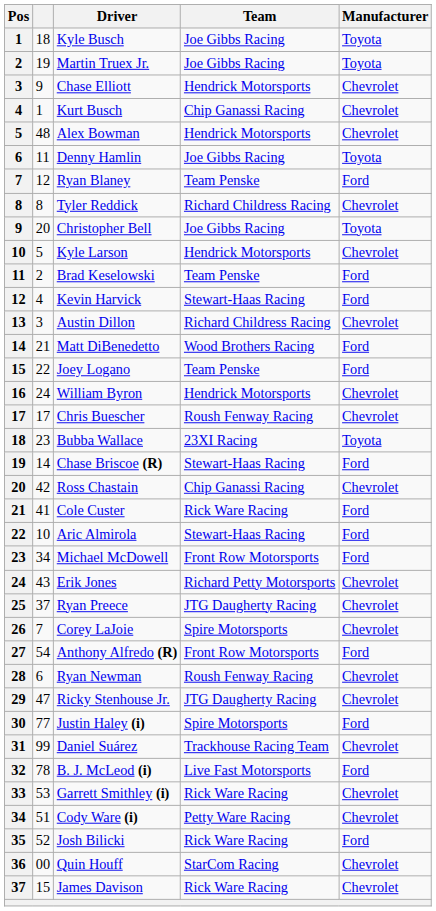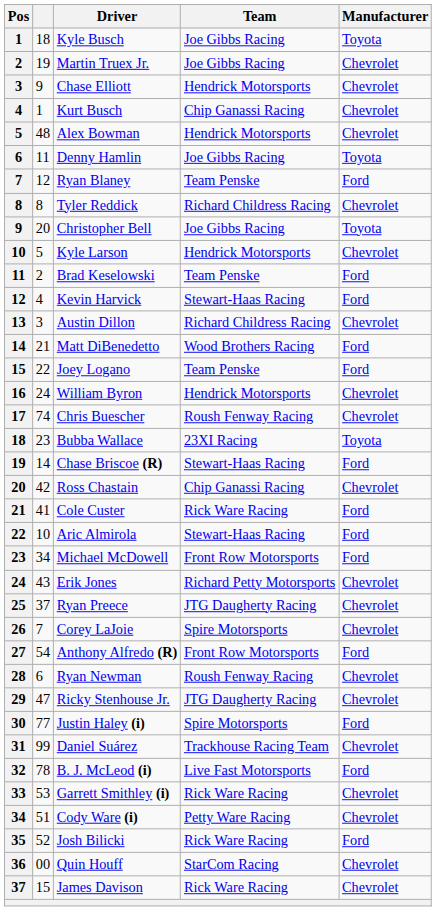 <table class="wikitable" style="font-size:95%">
 <tr>
 <th>Pos</th>
 <th></th>
 <th>Driver</th>
 <th>Team</th>
 <th>Manufacturer</th>
 </tr>
 <tr>
 <th>1</th>
 <td>18</td>
 <td><a href='#'>Kyle Busch</a></td>
 <td><a href='#'>Joe Gibbs Racing</a></td>
 <td><a href='#'>Toyota</a></td>
 </tr>
 <tr>
 <th>2</th>
 <td>19</td>
 <td><a href='#'>Martin Truex Jr.</a></td>
 <td><a href='#'>Joe Gibbs Racing</a></td>
-<td><a href='#'>Toyota</a></td>
+<td><a href='#'>Chevrolet</a></td>
 </tr>
 <tr>
 <th>3</th>
 <td>9</td>
 <td><a href='#'>Chase Elliott</a></td>
 <td><a href='#'>Hendrick Motorsports</a></td>
 <td><a href='#'>Chevrolet</a></td>
 </tr>
 <tr>
 <th>4</th>
 <td>1</td>
 <td><a href='#'>Kurt Busch</a></td>
 <td><a href='#'>Chip Ganassi Racing</a></td>
 <td><a href='#'>Chevrolet</a></td>
 </tr>
 <tr>
 <th>5</th>
 <td>48</td>
 <td><a href='#'>Alex Bowman</a></td>
 <td><a href='#'>Hendrick Motorsports</a></td>
 <td><a href='#'>Chevrolet</a></td>
 </tr>
 <tr>
 <th>6</th>
 <td>11</td>
 <td><a href='#'>Denny Hamlin</a></td>
 <td><a href='#'>Joe Gibbs Racing</a></td>
 <td><a href='#'>Toyota</a></td>
 </tr>
 <tr>
 <th>7</th>
 <td>12</td>
 <td><a href='#'>Ryan Blaney</a></td>
 <td><a href='#'>Team Penske</a></td>
 <td><a href='#'>Ford</a></td>
 </tr>
 <tr>
 <th>8</th>
 <td>8</td>
 <td><a href='#'>Tyler Reddick</a></td>
 <td><a href='#'>Richard Childress Racing</a></td>
 <td><a href='#'>Chevrolet</a></td>
 </tr>
 <tr>
 <th>9</th>
 <td>20</td>
 <td><a href='#'>Christopher Bell</a></td>
 <td><a href='#'>Joe Gibbs Racing</a></td>
 <td><a href='#'>Toyota</a></td>
 </tr>
 <tr>
 <th>10</th>
 <td>5</td>
 <td><a href='#'>Kyle Larson</a></td>
 <td><a href='#'>Hendrick Motorsports</a></td>
 <td><a href='#'>Chevrolet</a></td>
 </tr>
 <tr>
 <th>11</th>
 <td>2</td>
 <td><a href='#'>Brad Keselowski</a></td>
 <td><a href='#'>Team Penske</a></td>
 <td><a href='#'>Ford</a></td>
 </tr>
 <tr>
 <th>12</th>
 <td>4</td>
 <td><a href='#'>Kevin Harvick</a></td>
 <td><a href='#'>Stewart-Haas Racing</a></td>
 <td><a href='#'>Ford</a></td>
 </tr>
 <tr>
 <th>13</th>
 <td>3</td>
 <td><a href='#'>Austin Dillon</a></td>
 <td><a href='#'>Richard Childress Racing</a></td>
 <td><a href='#'>Chevrolet</a></td>
 </tr>
 <tr>
 <th>14</th>
 <td>21</td>
 <td><a href='#'>Matt DiBenedetto</a></td>
 <td><a href='#'>Wood Brothers Racing</a></td>
 <td><a href='#'>Ford</a></td>
 </tr>
 <tr>
 <th>15</th>
 <td>22</td>
 <td><a href='#'>Joey Logano</a></td>
 <td><a href='#'>Team Penske</a></td>
 <td><a href='#'>Ford</a></td>
 </tr>
 <tr>
 <th>16</th>
 <td>24</td>
 <td><a href='#'>William Byron</a></td>
 <td><a href='#'>Hendrick Motorsports</a></td>
 <td><a href='#'>Chevrolet</a></td>
 </tr>
 <tr>
 <th>17</th>
-<td>17</td>
+<td>74</td>
 <td><a href='#'>Chris Buescher</a></td>
 <td><a href='#'>Roush Fenway Racing</a></td>
 <td><a href='#'>Chevrolet</a></td>
 </tr>
 <tr>
 <th>18</th>
 <td>23</td>
 <td><a href='#'>Bubba Wallace</a></td>
 <td><a href='#'>23XI Racing</a></td>
 <td><a href='#'>Toyota</a></td>
 </tr>
 <tr>
 <th>19</th>
 <td>14</td>
 <td><a href='#'>Chase Briscoe</a> <strong>(R)</strong></td>
 <td><a href='#'>Stewart-Haas Racing</a></td>
 <td><a href='#'>Ford</a></td>
 </tr>
 <tr>
 <th>20</th>
 <td>42</td>
 <td><a href='#'>Ross Chastain</a></td>
 <td><a href='#'>Chip Ganassi Racing</a></td>
 <td><a href='#'>Chevrolet</a></td>
 </tr>
 <tr>
 <th>21</th>
 <td>41</td>
 <td><a href='#'>Cole Custer</a></td>
 <td><a href='#'>Rick Ware Racing</a></td>
 <td><a href='#'>Ford</a></td>
 </tr>
 <tr>
 <th>22</th>
 <td>10</td>
 <td><a href='#'>Aric Almirola</a></td>
 <td><a href='#'>Stewart-Haas Racing</a></td>
 <td><a href='#'>Ford</a></td>
 </tr>
 <tr>
 <th>23</th>
 <td>34</td>
 <td><a href='#'>Michael McDowell</a></td>
 <td><a href='#'>Front Row Motorsports</a></td>
 <td><a href='#'>Ford</a></td>
 </tr>
 <tr>
 <th>24</th>
 <td>43</td>
 <td><a href='#'>Erik Jones</a></td>
 <td><a href='#'>Richard Petty Motorsports</a></td>
 <td><a href='#'>Chevrolet</a></td>
 </tr>
 <tr>
 <th>25</th>
 <td>37</td>
 <td><a href='#'>Ryan Preece</a></td>
 <td><a href='#'>JTG Daugherty Racing</a></td>
 <td><a href='#'>Chevrolet</a></td>
 </tr>
 <tr>
 <th>26</th>
 <td>7</td>
 <td><a href='#'>Corey LaJoie</a></td>
 <td><a href='#'>Spire Motorsports</a></td>
 <td><a href='#'>Chevrolet</a></td>
 </tr>
 <tr>
 <th>27</th>
 <td>54</td>
 <td><a href='#'>Anthony Alfredo</a> <strong>(R)</strong></td>
 <td><a href='#'>Front Row Motorsports</a></td>
 <td><a href='#'>Ford</a></td>
 </tr>
 <tr>
 <th>28</th>
 <td>6</td>
 <td><a href='#'>Ryan Newman</a></td>
 <td><a href='#'>Roush Fenway Racing</a></td>
 <td><a href='#'>Chevrolet</a></td>
 </tr>
 <tr>
 <th>29</th>
 <td>47</td>
 <td><a href='#'>Ricky Stenhouse Jr.</a></td>
 <td><a href='#'>JTG Daugherty Racing</a></td>
 <td><a href='#'>Chevrolet</a></td>
 </tr>
 <tr>
 <th>30</th>
 <td>77</td>
 <td><a href='#'>Justin Haley</a> <strong>(i)</strong></td>
 <td><a href='#'>Spire Motorsports</a></td>
 <td><a href='#'>Ford</a></td>
 </tr>
 <tr>
 <th>31</th>
 <td>99</td>
 <td><a href='#'>Daniel Suárez</a></td>
 <td><a href='#'>Trackhouse Racing Team</a></td>
 <td><a href='#'>Chevrolet</a></td>
 </tr>
 <tr>
 <th>32</th>
 <td>78</td>
 <td><a href='#'>B. J. McLeod</a> <strong>(i)</strong></td>
 <td><a href='#'>Live Fast Motorsports</a></td>
 <td><a href='#'>Ford</a></td>
 </tr>
 <tr>
 <th>33</th>
 <td>53</td>
 <td><a href='#'>Garrett Smithley</a> <strong>(i)</strong></td>
 <td><a href='#'>Rick Ware Racing</a></td>
 <td><a href='#'>Chevrolet</a></td>
 </tr>
 <tr>
 <th>34</th>
 <td>51</td>
 <td><a href='#'>Cody Ware</a> <strong>(i)</strong></td>
 <td><a href='#'>Petty Ware Racing</a></td>
 <td><a href='#'>Chevrolet</a></td>
 </tr>
 <tr>
 <th>35</th>
 <td>52</td>
 <td><a href='#'>Josh Bilicki</a></td>
 <td><a href='#'>Rick Ware Racing</a></td>
 <td><a href='#'>Ford</a></td>
 </tr>
 <tr>
 <th>36</th>
 <td>00</td>
 <td><a href='#'>Quin Houff</a></td>
 <td><a href='#'>StarCom Racing</a></td>
 <td><a href='#'>Chevrolet</a></td>
 </tr>
 <tr>
 <th>37</th>
 <td>15</td>
 <td><a href='#'>James Davison</a></td>
 <td><a href='#'>Rick Ware Racing</a></td>
 <td><a href='#'>Chevrolet</a></td>
 </tr>
 <tr>
 <th colspan="5"></th>
 </tr>
 </table>
